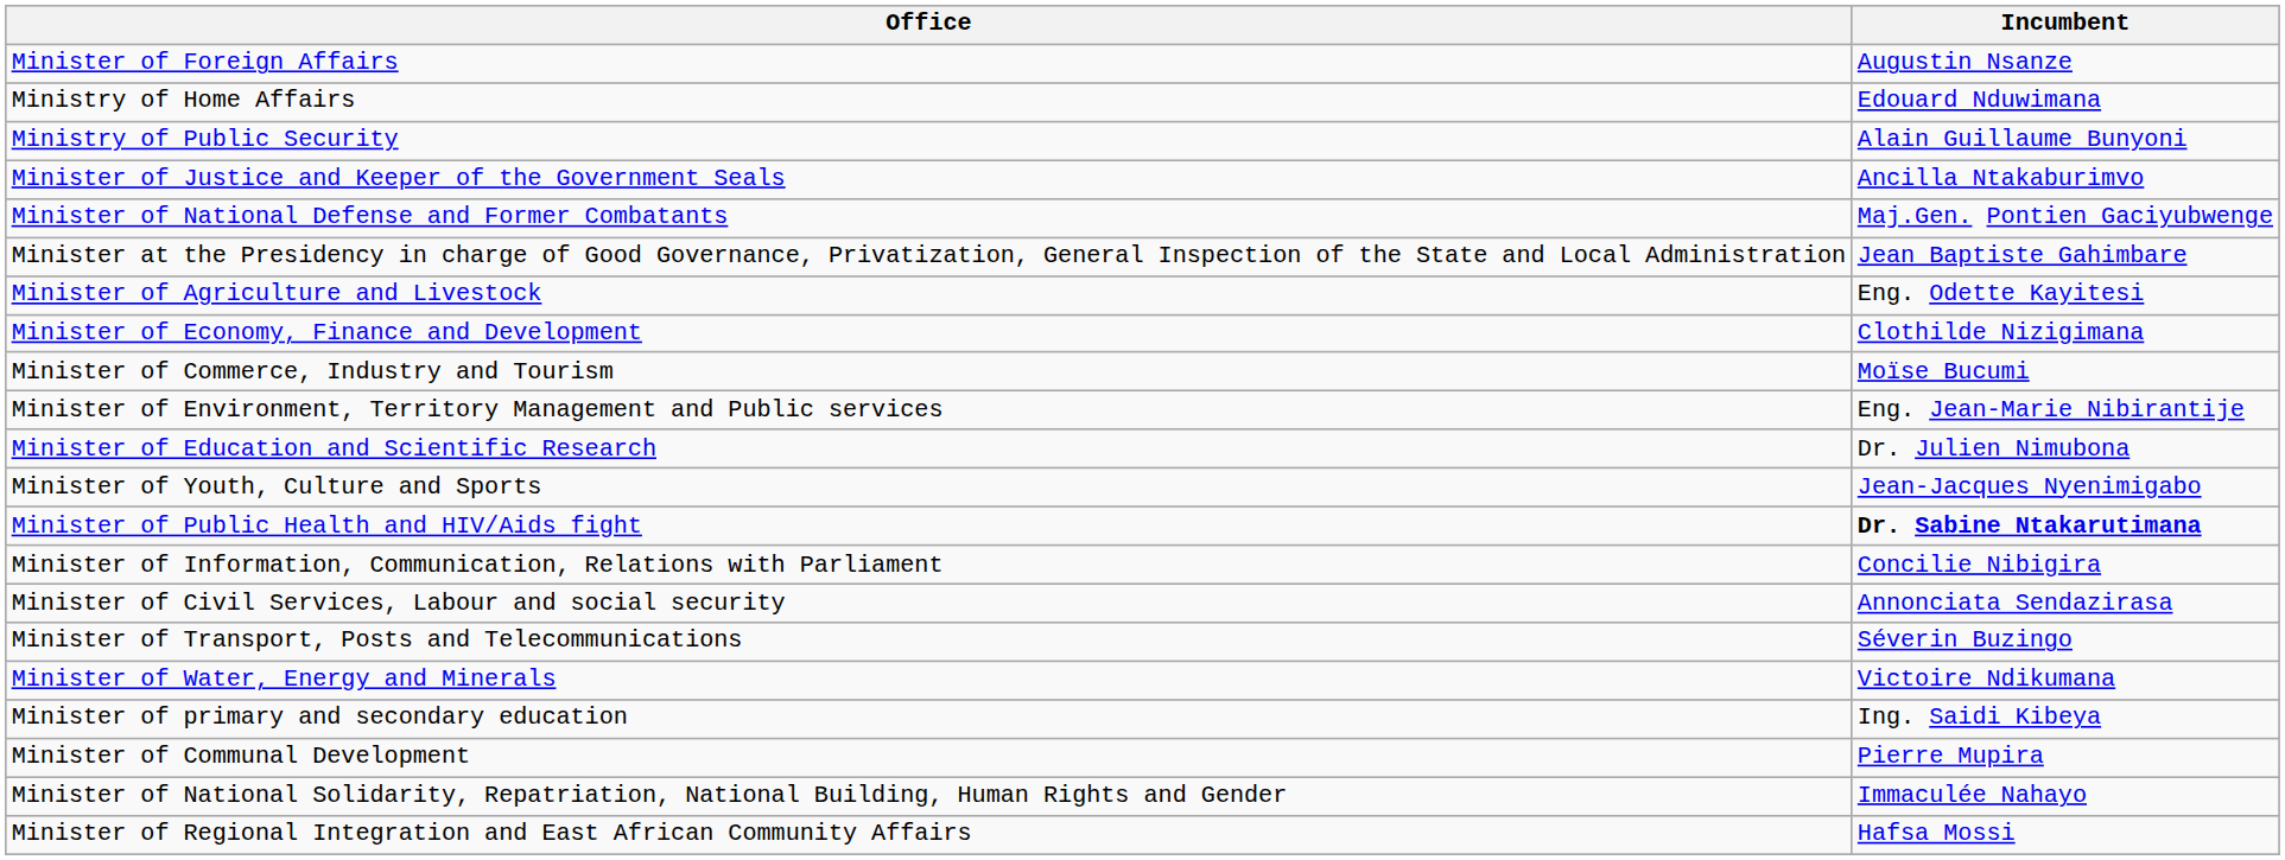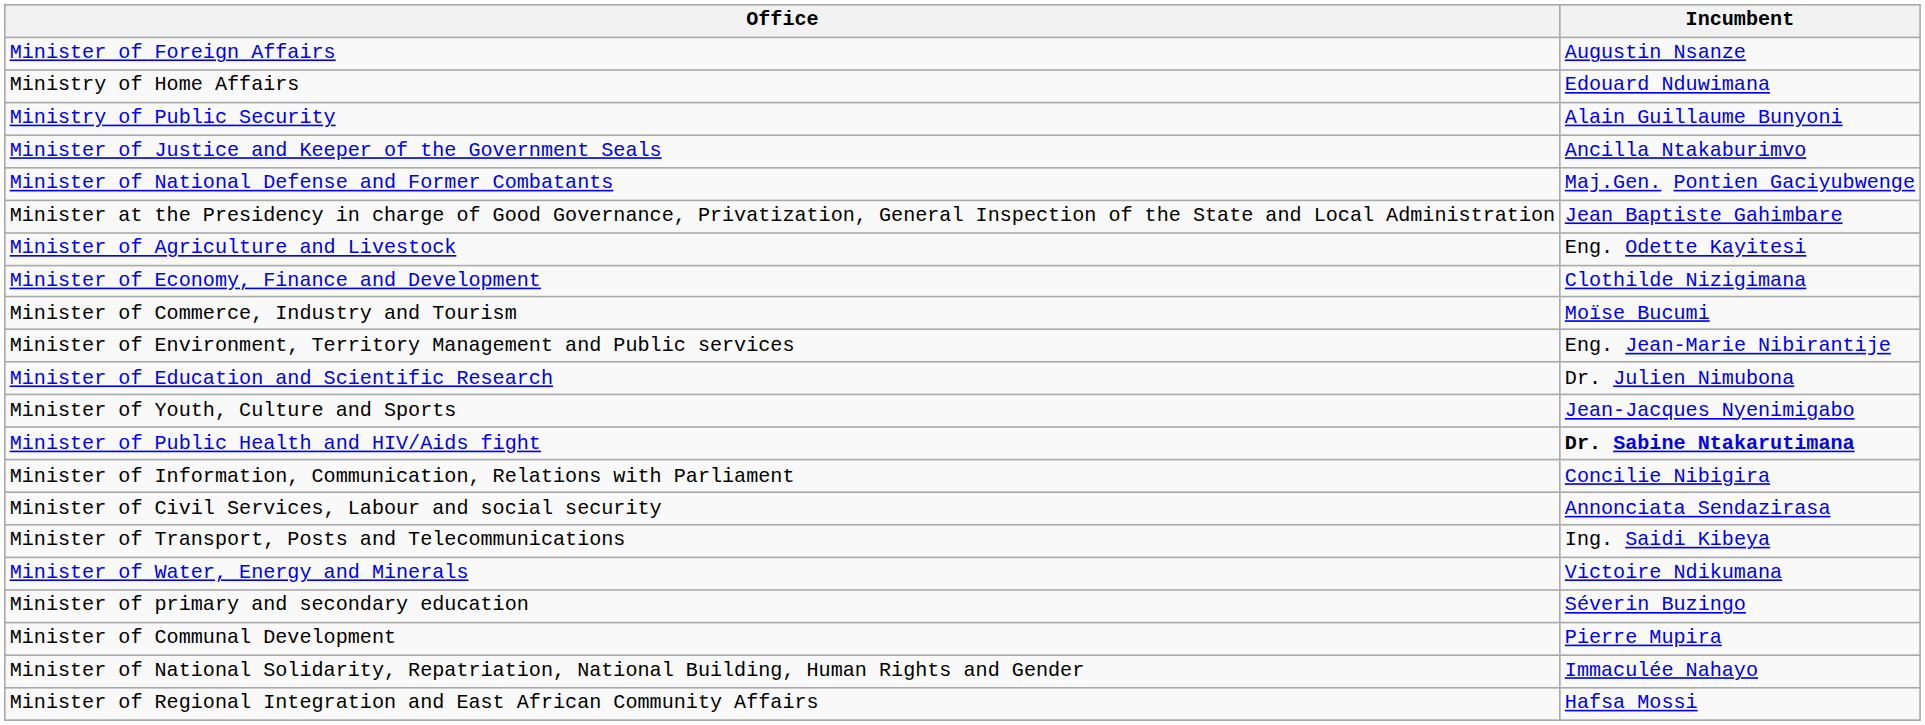 <table class="wikitable" style="font-size: 95%;">
 <tr>
 <th scope="col">Office</th>
 <th scope="col">Incumbent</th>
 </tr>
 <tr>
 <td align="left"><a href='#'>Minister of Foreign Affairs</a></td>
 <td align="left"><a href='#'>Augustin Nsanze</a></td>
 </tr>
 <tr>
 <td align="left">Ministry of Home Affairs</td>
 <td align="left"><a href='#'>Edouard Nduwimana</a></td>
 </tr>
 <tr>
 <td align="left"><a href='#'>Ministry of Public Security</a></td>
 <td align="left"><a href='#'>Alain Guillaume Bunyoni</a></td>
 </tr>
 <tr>
 <td align="left"><a href='#'>Minister of Justice and Keeper of the Government Seals</a></td>
 <td align="left"><a href='#'>Ancilla Ntakaburimvo</a></td>
 </tr>
 <tr>
 <td align="left"><a href='#'>Minister of National Defense and Former Combatants</a></td>
 <td align="left"><a href='#'>Maj.Gen.</a>  <a href='#'>Pontien Gaciyubwenge</a></td>
 </tr>
 <tr>
 <td align="left">Minister at the Presidency in charge of Good Governance, Privatization, General Inspection of the State and Local Administration</td>
 <td align="left"><a href='#'>Jean Baptiste Gahimbare</a></td>
 </tr>
 <tr>
 <td align="left"><a href='#'>Minister of Agriculture and Livestock</a></td>
 <td align="left">Eng. <a href='#'>Odette Kayitesi</a></td>
 </tr>
 <tr>
 <td align="left"><a href='#'>Minister of Economy, Finance and Development</a></td>
 <td align="left"><a href='#'>Clothilde Nizigimana</a></td>
 </tr>
 <tr>
 <td align="left">Minister of Commerce, Industry and Tourism</td>
 <td align="left"><a href='#'>Moïse Bucumi</a></td>
 </tr>
 <tr>
 <td align="left">Minister of Environment, Territory Management and Public services</td>
 <td align="left">Eng. <a href='#'>Jean-Marie Nibirantije</a></td>
 </tr>
 <tr>
 <td align="left"><a href='#'>Minister of Education and Scientific Research</a></td>
 <td align="left">Dr. <a href='#'>Julien Nimubona</a></td>
 </tr>
 <tr>
 <td align="left">Minister of Youth, Culture and Sports</td>
 <td align="left"><a href='#'>Jean-Jacques Nyenimigabo</a></td>
 </tr>
 <tr>
 <td align="left"><a href='#'>Minister of Public Health and HIV/Aids fight</a></td>
 <td align="left"><strong>Dr. <a href='#'>Sabine Ntakarutimana</a></strong></td>
 </tr>
 <tr>
 <td align="left">Minister of Information, Communication, Relations with Parliament</td>
 <td align="left"><a href='#'>Concilie Nibigira</a></td>
 </tr>
 <tr>
 <td align="left">Minister of Civil Services,  Labour and social security</td>
 <td align="left"><a href='#'>Annonciata Sendazirasa</a></td>
 </tr>
 <tr>
 <td align="left">Minister of Transport, Posts and Telecommunications</td>
-<td align="left"><a href='#'>Séverin Buzingo</a></td>
+<td align="left">Ing. <a href='#'>Saidi Kibeya</a></td>
 </tr>
 <tr>
 <td align="left"><a href='#'>Minister of Water, Energy and Minerals</a></td>
 <td align="left"><a href='#'>Victoire Ndikumana</a></td>
 </tr>
 <tr>
 <td align="left">Minister of primary and secondary education</td>
-<td align="left">Ing. <a href='#'>Saidi Kibeya</a></td>
+<td align="left"><a href='#'>Séverin Buzingo</a></td>
 </tr>
 <tr>
 <td align="left">Minister of Communal Development</td>
 <td align="left"><a href='#'>Pierre Mupira</a></td>
 </tr>
 <tr>
 <td align="left">Minister of National Solidarity, Repatriation, National Building, Human Rights and Gender</td>
 <td align="left"><a href='#'>Immaculée Nahayo</a></td>
 </tr>
 <tr>
 <td align="left">Minister of Regional Integration and East African Community Affairs</td>
 <td align="left"><a href='#'>Hafsa Mossi</a></td>
 </tr>
 <tr>
 </tr>
 </table>
